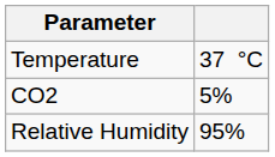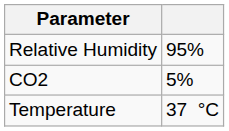 <table class="wikitable">
 <tr>
 <th>Parameter</th>
 <th></th>
 </tr>
 <tr>
-<td>Temperature</td>
-<td>37  °C</td>
+<td>Relative Humidity</td>
+<td>95%</td>
 </tr>
 <tr>
 <td>CO2</td>
 <td>5%</td>
 </tr>
 <tr>
-<td>Relative Humidity</td>
-<td>95%</td>
+<td>Temperature</td>
+<td>37  °C</td>
 </tr>
 </table>
